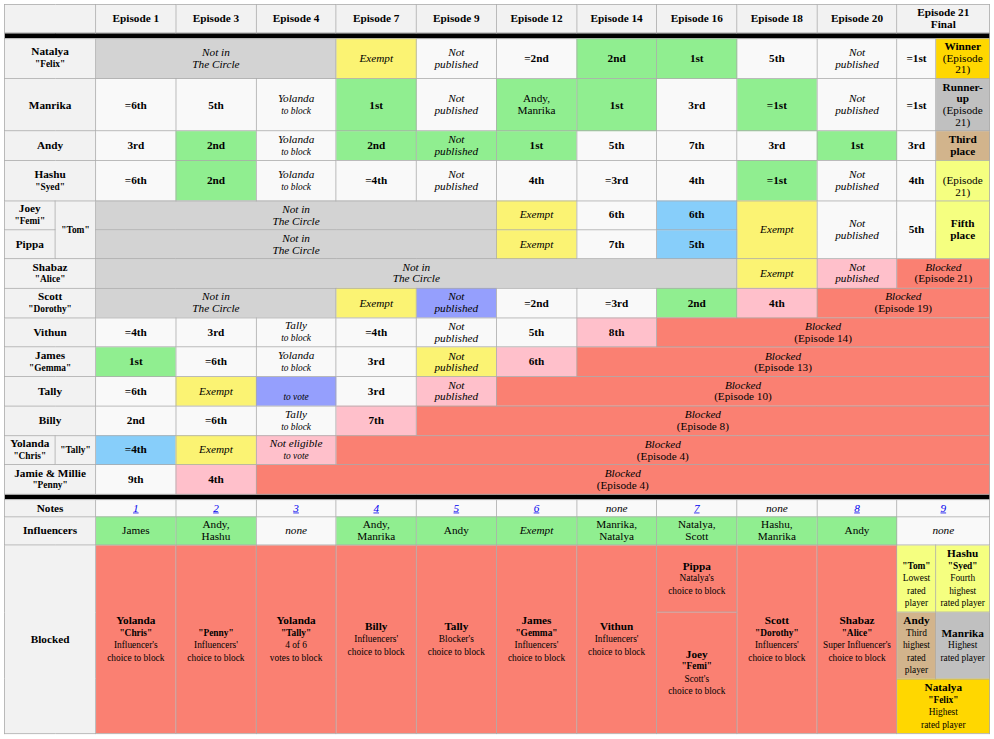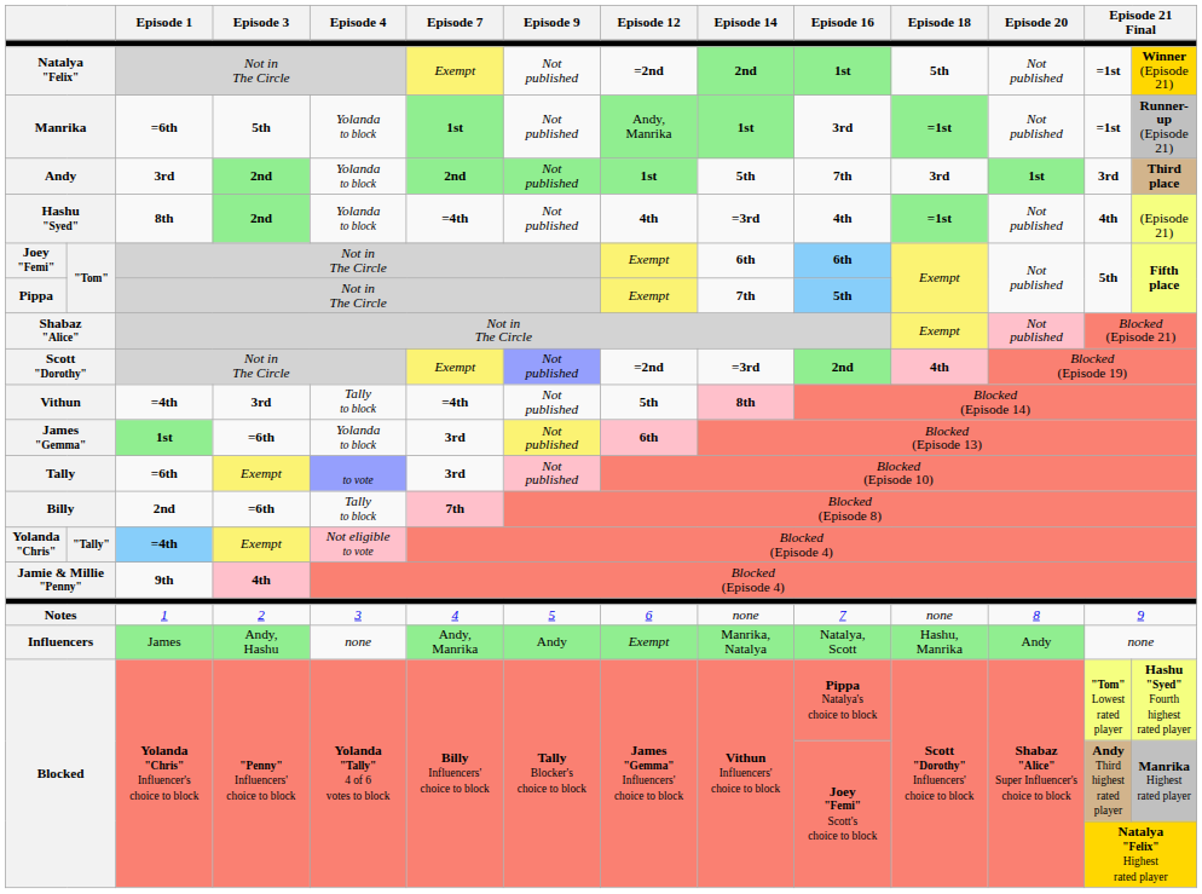 <table class="wikitable"  style="text-align:center; width:100%; font-size:90%; line-height:15px;">
 <tr>
 <th colspan="2" style="width:7%;"></th>
 <th style="width:7%;">Episode 1</th>
 <th style="width:7%;">Episode 3</th>
 <th style="width:7%;">Episode 4</th>
 <th style="width:7%;">Episode 7</th>
 <th style="width:7%;">Episode 9</th>
 <th style="width:7%;">Episode 12</th>
 <th style="width:7%;">Episode 14</th>
 <th style="width:7%;">Episode 16</th>
 <th style="width:7%;">Episode 18</th>
 <th style="width:7%;">Episode 20</th>
 <th style="width:7%;" colspan="2">Episode 21<br>Final</th>
 </tr>
 <tr>
 <th style="background:#000" colspan="14"></th>
 </tr>
 <tr>
 <th colspan="2">Natalya<br><small>"Felix"</small></th>
 <td colspan="3" bgcolor="lightgrey"><em>Not in<br>The Circle</em></td>
 <td style="background:#fbf373;"><em>Exempt</em></td>
 <td><em>Not<br>published</em></td>
 <td><strong>=2nd</strong></td>
 <td style="background:lightgreen;"><strong>2nd</strong></td>
 <td style="background:lightgreen;"><strong>1st</strong></td>
 <td><strong>5th</strong></td>
 <td><em>Not<br>published</em></td>
 <td><strong>=1st</strong></td>
 <td style="background:gold;"><strong>Winner</strong> <br> (Episode 21)</td>
 </tr>
 <tr>
 <th colspan="2">Manrika</th>
 <td><strong>=6th</strong></td>
 <td><strong>5th</strong></td>
 <td><em>Yolanda<br><small>to block</small></em></td>
 <td style="background:lightgreen;"><strong>1st</strong></td>
 <td><em>Not<br>published</em></td>
 <td style="background:lightgreen;">Andy,<br>Manrika</td>
 <td style="background:lightgreen;"><strong>1st</strong></td>
 <td><strong>3rd</strong></td>
 <td style="background:lightgreen;"><strong>=1st</strong></td>
 <td><em>Not<br>published</em></td>
 <td><strong>=1st</strong></td>
 <td style="background:silver;"><strong>Runner-up</strong> <br> (Episode 21)</td>
 </tr>
 <tr>
 <th colspan="2">Andy</th>
 <td><strong>3rd</strong></td>
 <td style="background:lightgreen;"><strong>2nd</strong></td>
 <td><em>Yolanda<br><small>to block</small></em></td>
 <td style="background:lightgreen;"><strong>2nd</strong></td>
 <td style="background:lightgreen;"><em>Not<br>published</em></td>
 <td style="background:lightgreen;"><strong>1st</strong></td>
 <td><strong>5th</strong></td>
 <td><strong>7th</strong></td>
 <td><strong>3rd</strong></td>
 <td style="background:lightgreen;"><strong>1st</strong></td>
 <td><strong>3rd</strong></td>
 <td style="background:tan;"><strong>Third place</strong> <br> </td>
 </tr>
 <tr>
 <th colspan="2">Hashu<br><small>"Syed"</small></th>
-<td><strong>=6th</strong></td>
+<td><strong>8th</strong></td>
 <td style="background:lightgreen;"><strong>2nd</strong></td>
 <td><em>Yolanda<br><small>to block</small></em></td>
 <td><strong>=4th</strong></td>
 <td><em>Not<br>published</em></td>
 <td><strong>4th</strong></td>
 <td><strong>=3rd</strong></td>
 <td><strong>4th</strong></td>
 <td style="background:lightgreen;"><strong>=1st</strong></td>
 <td><em>Not<br>published</em></td>
 <td><strong>4th</strong></td>
 <td style="background:#F5FF80;"><strong></strong> <br> (Episode 21)</td>
 </tr>
 <tr>
 <th>Joey<br><small>"Femi"</small></th>
 <th rowspan="2"><small>"Tom"</small></th>
 <td colspan="5" bgcolor="lightgrey"><em>Not in<br>The Circle</em></td>
 <td style="background:#fbf373;"><em>Exempt</em></td>
 <td><strong>6th</strong></td>
 <td style="background:#87CEFA;"><strong>6th</strong></td>
 <td rowspan="2"style="background:#fbf373;"><em>Exempt</em></td>
 <td rowspan="2"><em>Not<br>published</em></td>
 <td rowspan="2"><strong>5th</strong></td>
 <td rowspan="2" style="background:#F5FF80;"><strong>Fifth place</strong> <br> </td>
 </tr>
 <tr>
 <th>Pippa</th>
 <td colspan="5" bgcolor="lightgrey"><em>Not in<br>The Circle</em></td>
 <td style="background:#fbf373;"><em>Exempt</em></td>
 <td><strong>7th</strong></td>
 <td style="background:#87CEFA;"><strong>5th</strong></td>
 </tr>
 <tr>
 <th colspan="2">Shabaz<br><small>"Alice"</small></th>
 <td colspan="8" bgcolor="lightgrey"><em>Not in<br>The Circle</em></td>
 <td style="background:#fbf373;"><em>Exempt</em></td>
 <td style="background:pink;"><em>Not<br>published</em></td>
 <td style="background:salmon" colspan=2><em>Blocked</em><br>(Episode 21)</td>
 </tr>
 <tr>
 <th colspan="2">Scott<br><small>"Dorothy"</small></th>
 <td colspan="3" bgcolor="lightgrey"><em>Not in<br>The Circle</em></td>
 <td style="background:#fbf373;"><em>Exempt</em></td>
 <td style="background:#959ffd;"><em>Not<br>published</em></td>
 <td><strong>=2nd</strong></td>
 <td><strong>=3rd</strong></td>
 <td style="background:lightgreen;"><strong>2nd</strong></td>
 <td style="background:pink;"><strong>4th</strong></td>
 <td style="background:salmon" colspan=5><em>Blocked</em><br>(Episode 19)</td>
 </tr>
 <tr>
 <th colspan="2">Vithun</th>
 <td><strong>=4th</strong></td>
 <td><strong>3rd</strong></td>
 <td><em>Tally<br><small>to block</small></em></td>
 <td><strong>=4th</strong></td>
 <td><em>Not<br>published</em></td>
 <td><strong>5th</strong></td>
 <td style="background:pink;"><strong>8th</strong></td>
 <td style="background:salmon" colspan=6><em>Blocked</em><br>(Episode 14)</td>
 </tr>
 <tr>
 <th colspan="2">James<br><small>"Gemma"</small></th>
 <td style="background:lightgreen;"><strong>1st</strong></td>
 <td><strong>=6th</strong></td>
 <td><em>Yolanda<br><small>to block</small></em></td>
 <td><strong>3rd</strong></td>
 <td style="background:#fbf373;"><em>Not<br>published</em></td>
 <td style="background:pink;"><strong>6th</strong></td>
 <td style="background:salmon" colspan=7><em>Blocked</em><br>(Episode 13)</td>
 </tr>
 <tr>
 <th colspan="2">Tally</th>
 <td><strong>=6th</strong></td>
 <td style="background:#fbf373;"><em>Exempt</em></td>
 <td style="background:#959ffd"><em><br><small>to vote</small></em></td>
 <td><strong>3rd</strong></td>
 <td style="background:pink;"><em>Not<br>published</em></td>
 <td style="background:salmon" colspan=8><em>Blocked</em><br>(Episode 10)</td>
 </tr>
 <tr>
 <th colspan="2">Billy</th>
 <td><strong>2nd</strong></td>
 <td><strong>=6th</strong></td>
 <td><em>Tally<br><small>to block</small></em></td>
 <td style="background:pink;"><strong>7th</strong></td>
 <td style="background:salmon" colspan=9><em>Blocked</em><br>(Episode 8)</td>
 </tr>
 <tr>
 <th>Yolanda<br><small>"Chris"</small></th>
 <th><small>"Tally"</small></th>
 <td style="background:#87CEFA;"><strong>=4th</strong></td>
 <td style="background:#fbf373;"><em>Exempt</em></td>
 <td style="background:pink;"><em>Not eligible<br><small>to vote</small></em></td>
 <td style="background:salmon" colspan=9><em>Blocked</em><br>(Episode 4)</td>
 </tr>
 <tr>
 <th colspan="2">Jamie & Millie<br><small>"Penny"</small></th>
 <td><strong>9th</strong></td>
 <td style="background:pink;"><strong>4th</strong></td>
 <td style="background:salmon" colspan=10><em>Blocked</em><br>(Episode 4)</td>
 </tr>
 <tr>
 <th style="background:#000" colspan="14"></th>
 </tr>
 <tr>
 <th colspan="2">Notes</th>
 <td><em><a href='#'>1</a></em></td>
 <td><em><a href='#'>2</a></em></td>
 <td><em><a href='#'>3</a></em></td>
 <td><em><a href='#'>4</a></em></td>
 <td><em><a href='#'>5</a></em></td>
 <td><em><a href='#'>6</a></em></td>
 <td><em>none</em></td>
 <td><em><a href='#'>7</a></em></td>
 <td><em>none</em></td>
 <td><em><a href='#'>8</a></em></td>
 <td colspan="2"><em><a href='#'>9</a></em></td>
 </tr>
 <tr>
 <th colspan="2">Influencers</th>
 <td style="background:lightgreen;">James</td>
 <td style="background:lightgreen;">Andy,<br>Hashu</td>
 <td><em>none</em></td>
 <td style="background:lightgreen;">Andy,<br>Manrika</td>
 <td style="background:lightgreen;">Andy</td>
 <td style="background:lightgreen;"><em>Exempt</em></td>
 <td style="background:lightgreen;">Manrika,<br>Natalya</td>
 <td style="background:lightgreen;">Natalya,<br>Scott</td>
 <td style="background:lightgreen;">Hashu,<br>Manrika</td>
 <td style="background:lightgreen;">Andy</td>
 <td colspan="2"><em>none</em></td>
 </tr>
 <tr>
 <th rowspan="4" colspan="2">Blocked</th>
 <td rowspan="4" style="background:#FA8072"><strong>Yolanda<br><small>"Chris"</small></strong><br><small>Influencer's<br> choice to block</small></td>
 <td rowspan="4" style="background:#FA8072"><strong><br><small>"Penny"</small></strong><br><small>Influencers'<br> choice to block</small></td>
 <td rowspan="4" style="background:#FA8072"><strong>Yolanda<br><small>"Tally"</small></strong><br><small>4 of 6<br> votes to block</small></td>
 <td rowspan="4" style="background:#FA8072"><strong>Billy</strong><br><small>Influencers'<br> choice to block</small></td>
 <td rowspan="4" style="background:#FA8072"><strong>Tally</strong><br><small>Blocker's<br> choice to block</small></td>
 <td rowspan="4" style="background:#FA8072"><strong>James<br><small>"Gemma"</small></strong><br><small>Influencers'<br> choice to block</small></td>
 <td rowspan="4" style="background:#FA8072"><strong>Vithun</strong><br><small>Influencers'<br> choice to block</small></td>
 <td rowspan="2" style="background:#FA8072"><strong>Pippa</strong><br><small>Natalya's<br> choice to block</small></td>
 <td rowspan="4" style="background:#FA8072"><strong>Scott<br><small>"Dorothy"</small></strong><br><small>Influencers'<br> choice to block</small></td>
 <td rowspan="4" style="background:#FA8072"><strong>Shabaz<br><small>"Alice"</small></strong><br><small>Super Influencer's<br> choice to block</small></td>
 <td style="background:#F5FF80"><strong><br><small>"Tom"</small></strong><br><small>Lowest<br>rated player</small></td>
 <td style="background:#F5FF80"><strong>Hashu<br><small>"Syed"</small></strong><br><small>Fourth highest<br>rated player</small></td>
 </tr>
 <tr>
 <td style="background:tan"rowspan=2><strong>Andy</strong><br><small>Third highest<br>rated player</small></td>
 <td style="background:silver"rowspan=2><strong>Manrika</strong><br><small>Highest<br>rated player</small></td>
 </tr>
 <tr>
 <td style="background:#FA8072" rowspan=2><strong>Joey<br><small>"Femi"</small></strong><br><small>Scott's<br> choice to block</small></td>
 </tr>
 <tr>
 <td style="background:gold" colspan="2"><strong>Natalya<br><small>"Felix"</small></strong><br><small>Highest<br>rated player</small></td>
 </tr>
 </table>
